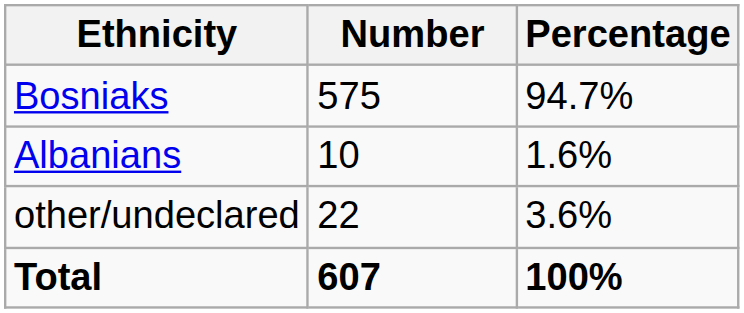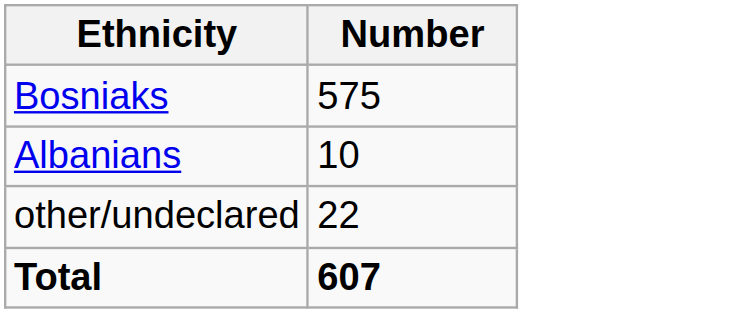 <table class="wikitable">
 <tr>
 <th width="100px">Ethnicity</th>
 <th width="80px">Number</th>
-<th width="80px">Percentage</th>
 </tr>
 <tr>
 <td><a href='#'>Bosniaks</a></td>
 <td>575</td>
-<td>94.7%</td>
 </tr>
 <tr>
 <td><a href='#'>Albanians</a></td>
 <td>10</td>
-<td>1.6%</td>
 </tr>
 <tr>
 <td>other/undeclared</td>
 <td>22</td>
-<td>3.6%</td>
 </tr>
 <tr>
 <td><strong>Total</strong></td>
 <td><strong>607</strong></td>
-<td><strong>100%</strong></td>
 </tr>
 </table>
